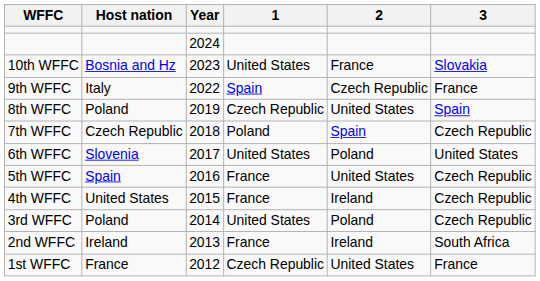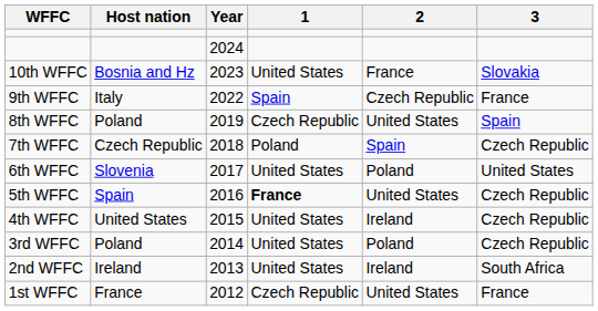 <table class="wikitable">
 <tr>
 <th>WFFC</th>
 <th>Host nation</th>
 <th>Year</th>
 <th>1</th>
 <th>2</th>
 <th>3</th>
 </tr>
 <tr>
 <td></td>
 <td></td>
 <td></td>
 <td></td>
 <td></td>
 <td></td>
 </tr>
 <tr>
 <td></td>
 <td></td>
 <td>2024</td>
 <td></td>
 <td></td>
 <td></td>
 </tr>
 <tr>
 <td>10th WFFC</td>
 <td> <a href='#'>Bosnia and Hz</a></td>
 <td>2023</td>
 <td> United States</td>
 <td> France</td>
 <td> <a href='#'>Slovakia</a></td>
 </tr>
 <tr>
 <td>9th WFFC</td>
 <td> Italy</td>
 <td>2022</td>
 <td> <a href='#'>Spain</a></td>
 <td> Czech Republic</td>
 <td> France</td>
 </tr>
 <tr>
 <td>8th WFFC</td>
 <td> Poland</td>
 <td>2019</td>
 <td> Czech Republic</td>
 <td> United States</td>
 <td> <a href='#'>Spain</a></td>
 </tr>
 <tr>
 <td>7th WFFC</td>
 <td> Czech Republic</td>
 <td>2018</td>
 <td> Poland</td>
 <td> <a href='#'>Spain</a></td>
 <td> Czech Republic</td>
 </tr>
 <tr>
 <td>6th WFFC</td>
 <td> <a href='#'>Slovenia</a></td>
 <td>2017</td>
 <td> United States</td>
 <td> Poland</td>
 <td> United States</td>
 </tr>
 <tr>
 <td>5th WFFC</td>
 <td> <a href='#'>Spain</a></td>
 <td>2016</td>
-<td> France</td>
+<td><strong> France</strong></td>
 <td> United States</td>
 <td> Czech Republic</td>
 </tr>
 <tr>
 <td>4th WFFC</td>
 <td> United States</td>
 <td>2015</td>
-<td> France</td>
+<td> United States</td>
 <td> Ireland</td>
 <td> Czech Republic</td>
 </tr>
 <tr>
 <td>3rd WFFC</td>
 <td> Poland</td>
 <td>2014</td>
 <td> United States</td>
 <td> Poland</td>
 <td> Czech Republic</td>
 </tr>
 <tr>
 <td>2nd WFFC</td>
 <td> Ireland</td>
 <td>2013</td>
-<td> France</td>
+<td> United States</td>
 <td> Ireland</td>
 <td> South Africa  </td>
 </tr>
 <tr>
 <td>1st WFFC</td>
 <td> France</td>
 <td>2012</td>
 <td> Czech Republic</td>
 <td> United States</td>
 <td> France</td>
 </tr>
 </table>
